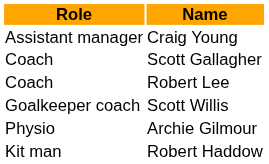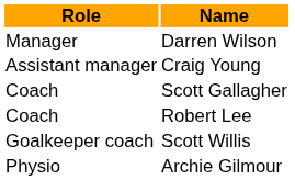 <table class="toccolours">
 <tr>
 <th style="background:orange;">Role</th>
 <th style="background:orange;">Name</th>
+</tr>
+<tr>
+<td>Manager</td>
+<td> Darren Wilson</td>
 </tr>
 <tr>
 <td>Assistant manager</td>
 <td> Craig Young</td>
 </tr>
 <tr>
 <td>Coach</td>
 <td> Scott Gallagher</td>
 </tr>
 <tr>
 <td>Coach</td>
 <td> Robert Lee</td>
 </tr>
 <tr>
 <td>Goalkeeper coach</td>
 <td> Scott Willis</td>
 </tr>
 <tr>
 <td>Physio</td>
 <td> Archie Gilmour</td>
 </tr>
-<tr>
-<td>Kit man</td>
-<td> Robert Haddow</td>
-</tr>
 </table>
